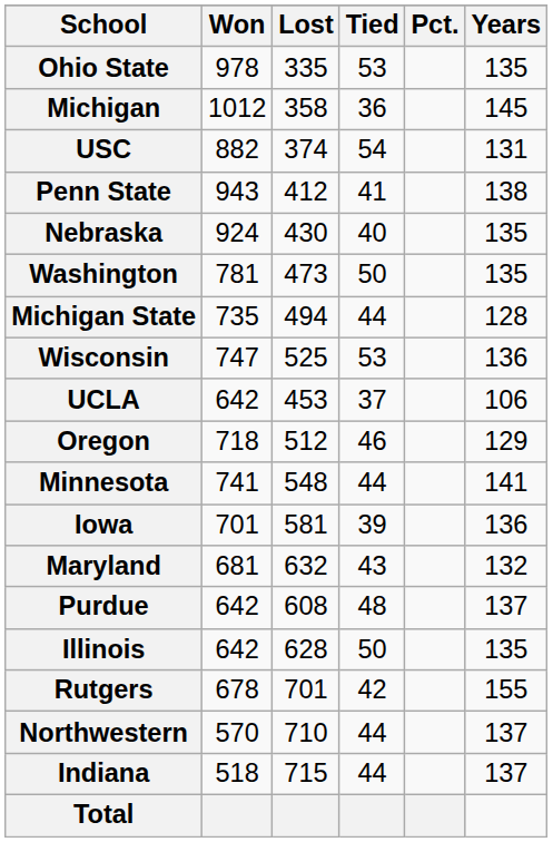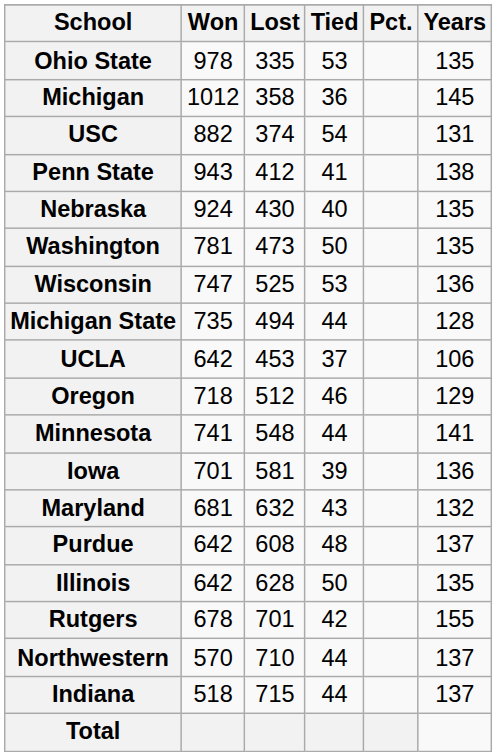 <table class="wikitable sortable plainrowheaders" style="text-align:center;">
 <tr>
 </tr>
 <tr>
 <th scope="col">School</th>
 <th scope="col">Won</th>
 <th scope="col">Lost</th>
 <th scope="col">Tied</th>
 <th scope="col">Pct.</th>
 <th scope="col">Years</th>
 </tr>
 <tr>
 <th scope="row">Ohio State</th>
 <td>978</td>
 <td>335</td>
 <td>53</td>
 <td></td>
 <td>135</td>
 </tr>
 <tr>
 <th scope="row">Michigan</th>
 <td>1012</td>
 <td>358</td>
 <td>36</td>
 <td></td>
 <td>145</td>
 </tr>
 <tr>
 <th scope="row">USC</th>
 <td>882</td>
 <td>374</td>
 <td>54</td>
 <td></td>
 <td>131</td>
 </tr>
 <tr>
 <th scope="row">Penn State</th>
 <td>943</td>
 <td>412</td>
 <td>41</td>
 <td></td>
 <td>138</td>
 </tr>
 <tr>
 <th scope="row">Nebraska</th>
 <td>924</td>
 <td>430</td>
 <td>40</td>
 <td></td>
 <td>135</td>
 </tr>
 <tr>
 <th scope="row">Washington</th>
 <td>781</td>
 <td>473</td>
 <td>50</td>
 <td></td>
 <td>135</td>
 </tr>
 <tr>
+<th scope="row">Wisconsin</th>
+<td>747</td>
+<td>525</td>
+<td>53</td>
+<td></td>
+<td>136</td>
+</tr>
+<tr>
 <th scope="row">Michigan State</th>
 <td>735</td>
 <td>494</td>
 <td>44</td>
 <td></td>
 <td>128</td>
-</tr>
-<tr>
-<th scope="row">Wisconsin</th>
-<td>747</td>
-<td>525</td>
-<td>53</td>
-<td></td>
-<td>136</td>
 </tr>
 <tr>
 <th scope="row">UCLA</th>
 <td>642</td>
 <td>453</td>
 <td>37</td>
 <td></td>
 <td>106</td>
 </tr>
 <tr>
 <th scope="row">Oregon</th>
 <td>718</td>
 <td>512</td>
 <td>46</td>
 <td></td>
 <td>129</td>
 </tr>
 <tr>
 <th scope="row">Minnesota</th>
 <td>741</td>
 <td>548</td>
 <td>44</td>
 <td></td>
 <td>141</td>
 </tr>
 <tr>
 <th scope="row">Iowa</th>
 <td>701</td>
 <td>581</td>
 <td>39</td>
 <td></td>
 <td>136</td>
 </tr>
 <tr>
 <th scope="row">Maryland</th>
 <td>681</td>
 <td>632</td>
 <td>43</td>
 <td></td>
 <td>132</td>
 </tr>
 <tr>
 <th scope="row">Purdue</th>
 <td>642</td>
 <td>608</td>
 <td>48</td>
 <td></td>
 <td>137</td>
 </tr>
 <tr>
 <th scope="row">Illinois</th>
 <td>642</td>
 <td>628</td>
 <td>50</td>
 <td></td>
 <td>135</td>
 </tr>
 <tr>
 <th scope="row">Rutgers</th>
 <td>678</td>
 <td>701</td>
 <td>42</td>
 <td></td>
 <td>155</td>
 </tr>
 <tr>
 <th scope="row">Northwestern</th>
 <td>570</td>
 <td>710</td>
 <td>44</td>
 <td></td>
 <td>137</td>
 </tr>
 <tr>
 <th scope="row">Indiana</th>
 <td>518</td>
 <td>715</td>
 <td>44</td>
 <td></td>
 <td>137</td>
 </tr>
 <tr>
 <th scope="row" style="font-weight: bold;">Total</th>
 <th scope="col"></th>
 <th scope="col"></th>
 <th scope="col"></th>
 <th scope="col"></th>
 </tr>
 </table>
